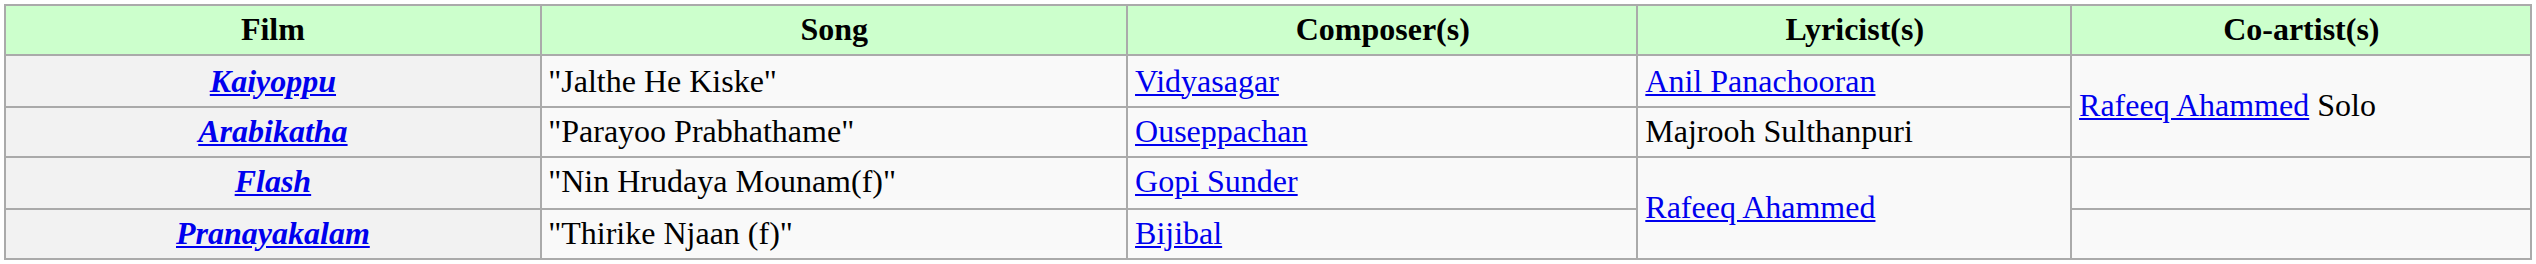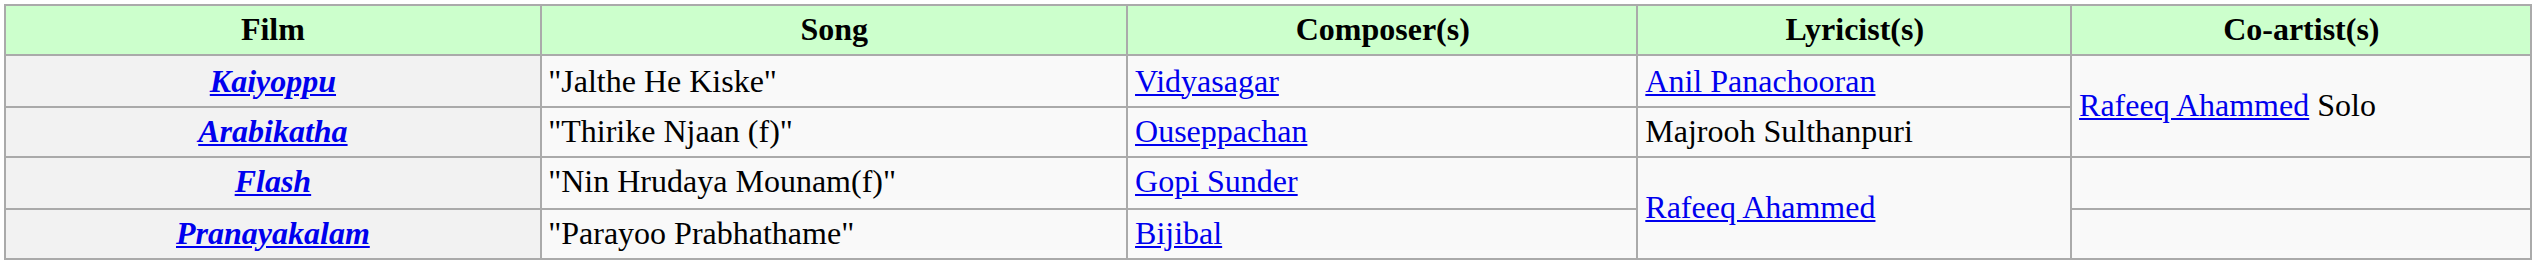 <table class="wikitable plainrowheaders" width="100%" textcolor:#000;">
 <tr style="background:#cfc; text-align:center;">
 <td scope="col" width=21%><strong>Film</strong></td>
 <td scope="col" width=23%><strong>Song</strong></td>
 <td scope="col" width=20%><strong>Composer(s)</strong></td>
 <td scope="col" width=17%><strong>Lyricist(s)</strong></td>
 <td scope="col" width=18%><strong>Co-artist(s)</strong></td>
 </tr>
 <tr>
 <th scope="row"><em><a href='#'>Kaiyoppu</a></em></th>
 <td>"Jalthe He Kiske"</td>
 <td><a href='#'>Vidyasagar</a></td>
 <td><a href='#'>Anil Panachooran</a></td>
 <td rowspan="2"><a href='#'>Rafeeq Ahammed</a> Solo</td>
 </tr>
 <tr>
 <th scope="row"><em><a href='#'>Arabikatha</a></em></th>
-<td>"Parayoo Prabhathame"</td>
+<td>"Thirike Njaan (f)"</td>
 <td><a href='#'>Ouseppachan</a></td>
 <td>Majrooh Sulthanpuri</td>
 </tr>
 <tr>
 <th scope="row"><em><a href='#'>Flash</a></em></th>
 <td>"Nin Hrudaya Mounam(f)"</td>
 <td><a href='#'>Gopi Sunder</a></td>
 <td rowspan="2"><a href='#'>Rafeeq Ahammed</a></td>
 <td></td>
 </tr>
 <tr>
 <th scope="row"><em><a href='#'>Pranayakalam</a></em></th>
-<td>"Thirike Njaan (f)"</td>
+<td>"Parayoo Prabhathame"</td>
 <td><a href='#'>Bijibal</a></td>
 <td></td>
 </tr>
 </table>
